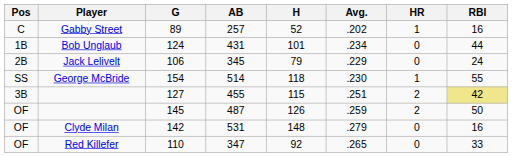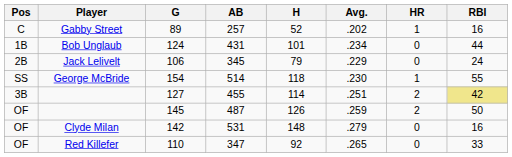 <table class="wikitable sortable">
 <tr>
 <th bgcolor="#DDDDFF" width="5%">Pos</th>
 <th bgcolor="#DDDDFF" width="16%">Player</th>
 <th bgcolor="#DDDDFF" width="9%">G</th>
 <th bgcolor="#DDDDFF" width="9%">AB</th>
 <th bgcolor="#DDDDFF" width="9%">H</th>
 <th bgcolor="#DDDDFF" width="9%">Avg.</th>
 <th bgcolor="#DDDDFF" width="9%">HR</th>
 <th bgcolor="#DDDDFF" width="9%">RBI</th>
 </tr>
 <tr align="center">
 <td>C</td>
 <td><a href='#'>Gabby Street</a></td>
 <td>89</td>
 <td>257</td>
 <td>52</td>
 <td>.202</td>
 <td>1</td>
 <td>16</td>
 </tr>
 <tr align=center>
 <td>1B</td>
 <td><a href='#'>Bob Unglaub</a></td>
 <td>124</td>
 <td>431</td>
 <td>101</td>
 <td>.234</td>
 <td>0</td>
 <td>44</td>
 </tr>
 <tr align=center>
 <td>2B</td>
 <td><a href='#'>Jack Lelivelt</a></td>
 <td>106</td>
 <td>345</td>
 <td>79</td>
 <td>.229</td>
 <td>0</td>
 <td>24</td>
 </tr>
 <tr align=center>
 <td>SS</td>
 <td><a href='#'>George McBride</a></td>
 <td>154</td>
 <td>514</td>
 <td>118</td>
 <td>.230</td>
 <td>1</td>
 <td>55</td>
 </tr>
 <tr align=center>
 <td>3B</td>
 <td></td>
 <td>127</td>
 <td>455</td>
-<td>115</td>
+<td>114</td>
 <td>.251</td>
 <td>2</td>
 <td style="background: khaki;">42</td>
 </tr>
 <tr align="center">
 <td>OF</td>
 <td></td>
 <td>145</td>
 <td>487</td>
 <td>126</td>
 <td>.259</td>
 <td>2</td>
 <td>50</td>
 </tr>
 <tr align="center">
 <td>OF</td>
 <td><a href='#'>Clyde Milan</a></td>
 <td>142</td>
 <td>531</td>
 <td>148</td>
 <td>.279</td>
 <td>0</td>
 <td>16</td>
 </tr>
 <tr align=center>
 <td>OF</td>
 <td><a href='#'>Red Killefer</a></td>
 <td>110</td>
 <td>347</td>
 <td>92</td>
 <td>.265</td>
 <td>0</td>
 <td>33</td>
 </tr>
 </table>
